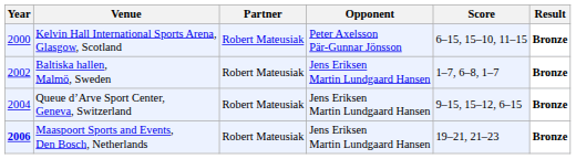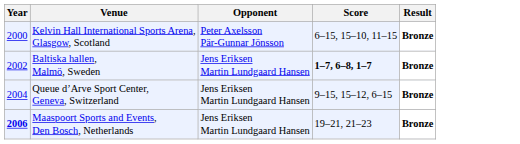 <table class="sortable wikitable" style="font-size: 90%;">
 <tr>
 <th>Year</th>
 <th>Venue</th>
-<th>Partner</th>
 <th>Opponent</th>
 <th>Score</th>
 <th>Result</th>
 </tr>
 <tr style="background:#ECF2FF">
 <td align="center"><a href='#'>2000</a></td>
 <td align="left"><a href='#'>Kelvin Hall International Sports Arena</a>,<br><a href='#'>Glasgow</a>, Scotland</td>
-<td align="left"> <a href='#'>Robert Mateusiak</a></td>
 <td align="left"> <a href='#'>Peter Axelsson</a><br> <a href='#'>Pär-Gunnar Jönsson</a></td>
 <td align="left">6–15, 15–10, 11–15</td>
 <td style="text-align:left; background:white"> <strong>Bronze</strong></td>
 </tr>
 <tr style="background:#ECF2FF">
 <td align="center"><a href='#'>2002</a></td>
 <td align="left"><a href='#'>Baltiska hallen</a>,<br><a href='#'>Malmö</a>, Sweden</td>
-<td align="left"> Robert Mateusiak</td>
 <td align="left"> <a href='#'>Jens Eriksen</a><br> <a href='#'>Martin Lundgaard Hansen</a></td>
-<td align="left">1–7, 6–8, 1–7</td>
+<td align="left"><strong>1–7, 6–8, 1–7</strong></td>
 <td style="text-align:left; background:white"> <strong>Bronze</strong></td>
 </tr>
 <tr style="background:#ECF2FF">
 <td align="center"><a href='#'>2004</a></td>
 <td align="left">Queue d’Arve Sport Center,<br><a href='#'>Geneva</a>, Switzerland</td>
-<td align="left"> Robert Mateusiak</td>
 <td align="left"> Jens Eriksen<br> Martin Lundgaard Hansen</td>
 <td align="left">9–15, 15–12, 6–15</td>
 <td style="text-align:left; background:white"> <strong>Bronze</strong></td>
 </tr>
 <tr style="background:#ECF2FF">
 <td align="center"><strong><a href='#'>2006</a></strong></td>
 <td align="left"><a href='#'>Maaspoort Sports and Events</a>,<br><a href='#'>Den Bosch</a>, Netherlands</td>
-<td align="left"> Robert Mateusiak</td>
 <td align="left"> Jens Eriksen<br> Martin Lundgaard Hansen</td>
 <td align="left">19–21, 21–23</td>
 <td style="text-align:left; background:white"> <strong>Bronze</strong></td>
 </tr>
 </table>
